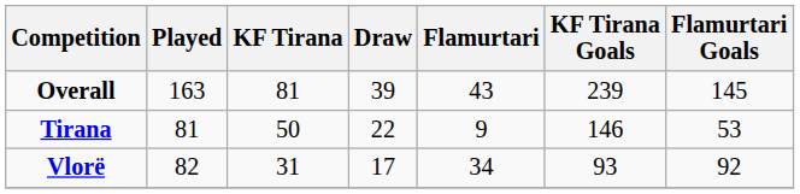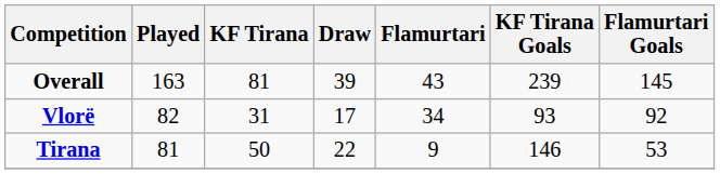 <table class=wikitable style="text-align:center">
 <tr>
 <th>Competition</th>
 <th>Played</th>
 <th>KF Tirana</th>
 <th>Draw</th>
 <th>Flamurtari</th>
 <th>KF Tirana <br> Goals</th>
 <th>Flamurtari <br> Goals</th>
 </tr>
 <tr>
 <td><strong>Overall</strong></td>
 <td>163</td>
 <td>81</td>
 <td>39</td>
 <td>43</td>
 <td>239</td>
 <td>145</td>
 </tr>
 <tr>
+<td><strong><a href='#'>Vlorë</a></strong></td>
+<td>82</td>
+<td>31</td>
+<td>17</td>
+<td>34</td>
+<td>93</td>
+<td>92</td>
+</tr>
+<tr>
 <td><strong><a href='#'>Tirana</a></strong></td>
 <td>81</td>
 <td>50</td>
 <td>22</td>
 <td>9</td>
 <td>146</td>
 <td>53</td>
 </tr>
 <tr>
-<td><strong><a href='#'>Vlorë</a></strong></td>
-<td>82</td>
-<td>31</td>
-<td>17</td>
-<td>34</td>
-<td>93</td>
-<td>92</td>
-</tr>
-<tr>
 </tr>
 </table>
